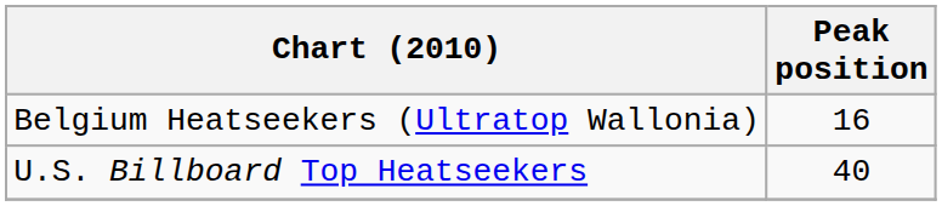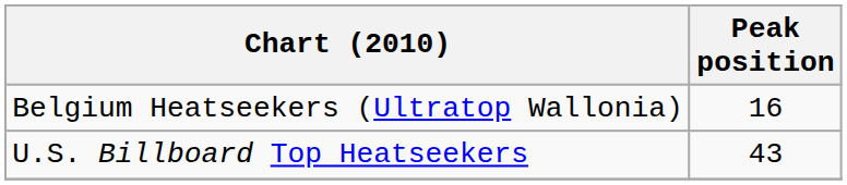 <table class="wikitable sortable">
 <tr>
 <th>Chart (2010)</th>
 <th>Peak<br>position</th>
 </tr>
 <tr>
 <td>Belgium Heatseekers (<a href='#'>Ultratop</a> Wallonia)</td>
 <td align="center">16</td>
 </tr>
 <tr>
 <td>U.S. <em>Billboard</em> <a href='#'>Top Heatseekers</a></td>
-<td align="center">40</td>
+<td align="center">43</td>
 </tr>
 <tr>
 </tr>
 </table>
